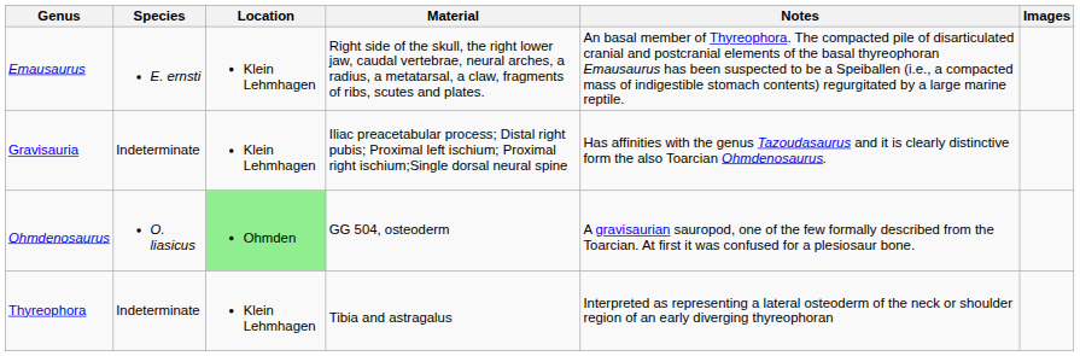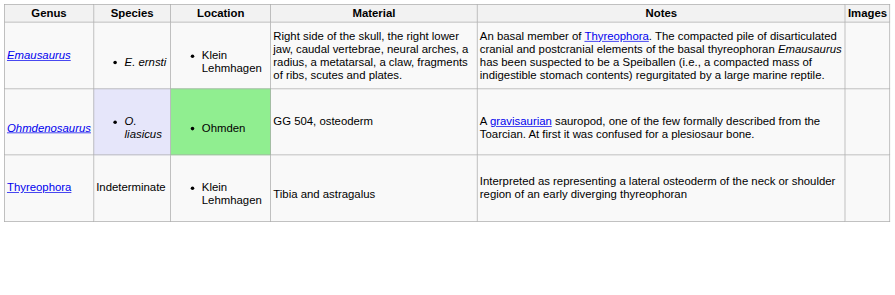 <table class = "wikitable">
 <tr>
 <th>Genus</th>
 <th>Species</th>
 <th>Location</th>
 <th>Material</th>
 <th>Notes</th>
 <th>Images</th>
 </tr>
 <tr>
 <td><em><a href='#'>Emausaurus</a></em></td>
 <td><br><ul><li><em>E. ernsti</em></li></ul></td>
 <td><br><ul><li>Klein Lehmhagen</li></ul></td>
 <td>Right side of the skull, the right lower jaw, caudal vertebrae, neural arches, a radius, a metatarsal, a claw, fragments of ribs, scutes and plates.</td>
 <td>An basal member of <a href='#'>Thyreophora</a>. The compacted pile of disarticulated cranial and postcranial elements of the basal thyreophoran <em>Emausaurus</em> has been suspected to be a Speiballen (i.e., a compacted mass of indigestible stomach contents) regurgitated by a large marine reptile.</td>
 <td></td>
 </tr>
 <tr>
-<td><a href='#'>Gravisauria</a></td>
-<td>Indeterminate</td>
-<td><br><ul><li>Klein Lehmhagen</li></ul></td>
-<td>Iliac preacetabular process; Distal right pubis; Proximal left ischium; Proximal right ischium;Single dorsal neural spine</td>
-<td>Has affinities with the genus <em><a href='#'>Tazoudasaurus</a></em> and it is clearly distinctive form the also Toarcian <em><a href='#'>Ohmdenosaurus</a>.</em></td>
-<td></td>
-</tr>
-<tr>
 <td><br><em><a href='#'>Ohmdenosaurus</a></em></td>
-<td><br><ul><li><em>O. liasicus</em></li></ul></td>
+<td style="background: lavender;"><br><ul><li><em>O. liasicus</em></li></ul></td>
 <td style="background: lightgreen;"><br><ul><li>Ohmden</li></ul></td>
 <td>GG 504, osteoderm</td>
 <td><br>A <a href='#'>gravisaurian</a> sauropod, one of the few formally described from the Toarcian. At first it was confused for a plesiosaur bone.</td>
 <td><br></td>
 </tr>
 <tr>
 <td><a href='#'>Thyreophora</a></td>
 <td>Indeterminate</td>
 <td><br><ul><li>Klein Lehmhagen</li></ul></td>
 <td><br>Tibia and astragalus</td>
 <td>Interpreted as representing a lateral osteoderm of the neck or shoulder region of an early diverging thyreophoran</td>
 <td></td>
 </tr>
 </table>
